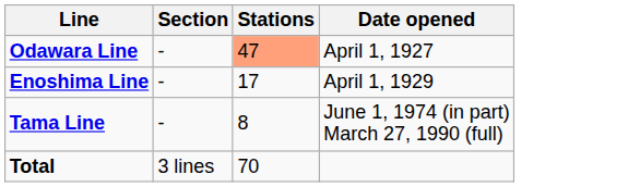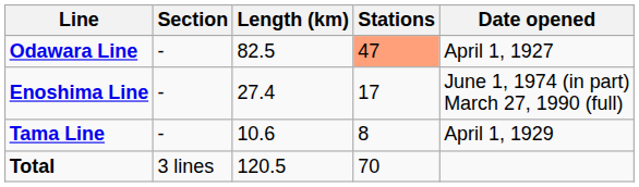 <table class="wikitable">
 <tr>
 <th>Line</th>
 <th>Section</th>
+<th>Length (km)</th>
 <th>Stations</th>
 <th>Date opened</th>
 </tr>
 <tr>
 <td><strong><a href='#'>Odawara Line</a></strong></td>
 <td> - </td>
+<td>82.5</td>
 <td style="background: lightsalmon;">47</td>
 <td>April 1, 1927</td>
 </tr>
 <tr>
 <td><strong><a href='#'>Enoshima Line</a></strong></td>
 <td> - </td>
+<td>27.4</td>
 <td>17</td>
-<td>April 1, 1929</td>
+<td>June 1, 1974 (in part) <br> March 27, 1990 (full)</td>
 </tr>
 <tr>
 <td><strong><a href='#'>Tama Line</a></strong></td>
 <td> - </td>
+<td>10.6</td>
 <td>8</td>
-<td>June 1, 1974 (in part) <br> March 27, 1990 (full)</td>
+<td>April 1, 1929</td>
 </tr>
 <tr>
 <td><strong>Total</strong></td>
 <td>3 lines</td>
+<td>120.5</td>
 <td>70</td>
 <td> </td>
 </tr>
 </table>
